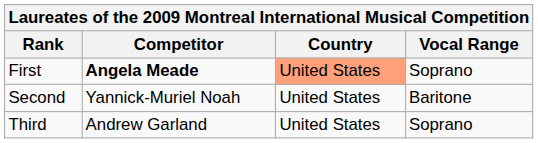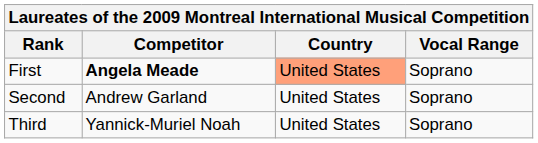 <table class="wikitable">
 <tr>
 <th colspan="4">Laureates of the 2009 Montreal International Musical Competition</th>
 </tr>
 <tr>
 <th>Rank</th>
 <th>Competitor</th>
 <th>Country</th>
 <th>Vocal Range</th>
 </tr>
 <tr>
 <td>First</td>
 <td><strong>Angela Meade</strong></td>
 <td style="background: lightsalmon;"> United States</td>
 <td>Soprano</td>
 </tr>
 <tr>
 <td>Second</td>
-<td>Yannick-Muriel Noah</td>
-<td> United States</td>
-<td>Baritone</td>
-</tr>
-<tr>
-<td>Third</td>
 <td>Andrew Garland</td>
 <td> United States</td>
 <td>Soprano</td>
 </tr>
+<tr>
+<td>Third</td>
+<td>Yannick-Muriel Noah</td>
+<td> United States</td>
+<td>Soprano</td>
+</tr>
 </table>
